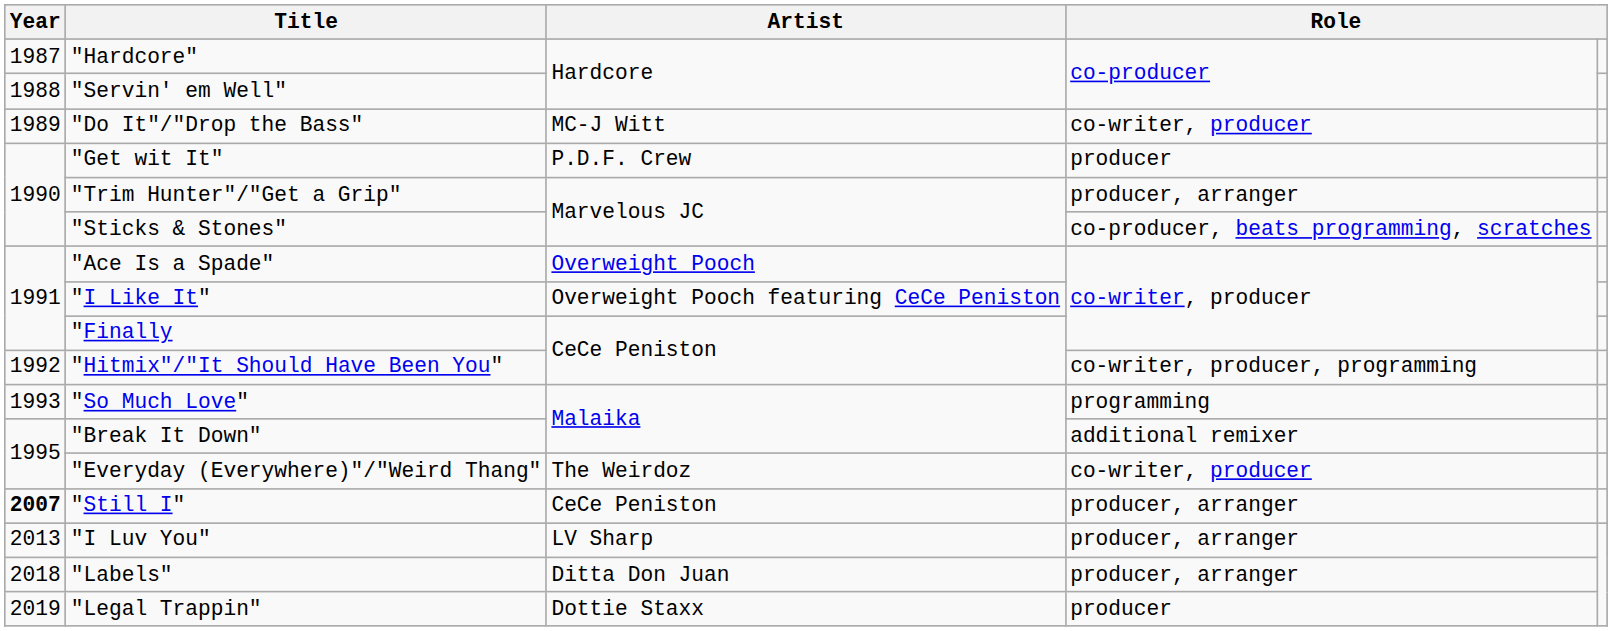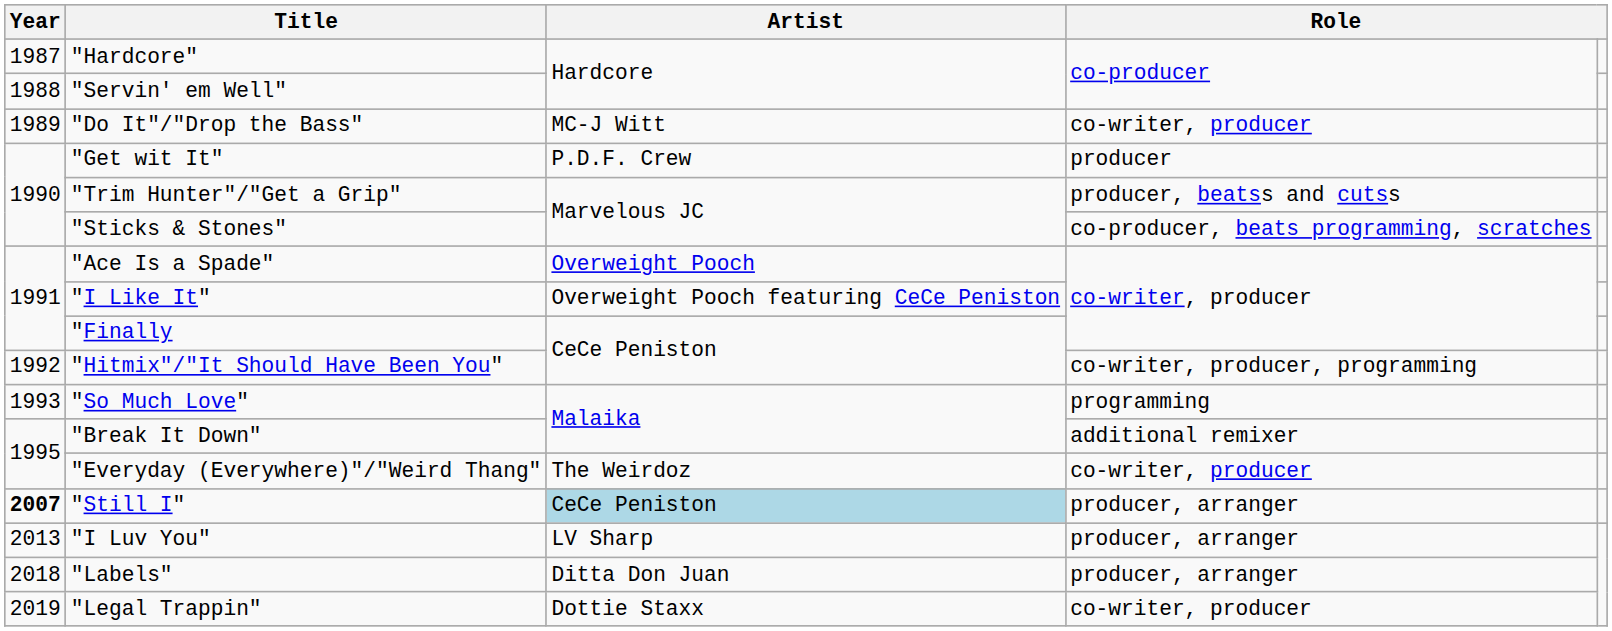 <table class="wikitable">
 <tr>
 <th>Year</th>
 <th>Title</th>
 <th>Artist</th>
 <th colspan=2>Role</th>
 </tr>
 <tr>
 <td>1987</td>
 <td>"Hardcore"</td>
 <td rowspan=2>Hardcore</td>
 <td rowspan=2><a href='#'>co-producer</a></td>
 <td></td>
 </tr>
 <tr>
 <td>1988</td>
 <td>"Servin' em Well"</td>
 <td></td>
 </tr>
 <tr>
 <td>1989</td>
 <td>"Do It"/"Drop the Bass"</td>
 <td>MC-J Witt</td>
 <td>co-writer, <a href='#'>producer</a></td>
 <td></td>
 </tr>
 <tr>
 <td rowspan=3>1990</td>
 <td>"Get wit It"</td>
 <td>P.D.F. Crew</td>
 <td>producer</td>
 <td></td>
 </tr>
 <tr>
 <td>"Trim Hunter"/"Get a Grip"</td>
 <td rowspan=2>Marvelous JC</td>
-<td>producer, arranger</td>
+<td>producer, <a href='#'>beats</a>s and <a href='#'>cuts</a>s</td>
 <td></td>
 </tr>
 <tr>
 <td>"Sticks & Stones"</td>
 <td>co-producer, <a href='#'>beats programming</a>, <a href='#'>scratches</a></td>
 <td></td>
 </tr>
 <tr>
 <td rowspan=3>1991</td>
 <td>"Ace Is a Spade"</td>
 <td><a href='#'>Overweight Pooch</a></td>
 <td rowspan=3><a href='#'>co-writer</a>, producer</td>
 <td></td>
 </tr>
 <tr>
 <td>"<a href='#'>I Like It</a>"</td>
 <td>Overweight Pooch featuring <a href='#'>CeCe Peniston</a></td>
 <td></td>
 </tr>
 <tr>
 <td>"<a href='#'>Finally</a></td>
 <td rowspan=2>CeCe Peniston</td>
 <td></td>
 </tr>
 <tr>
 <td>1992</td>
 <td>"<a href='#'>Hitmix"/"It Should Have Been You</a>"</td>
 <td>co-writer, producer, programming</td>
 <td></td>
 </tr>
 <tr>
 <td>1993</td>
 <td>"<a href='#'>So Much Love</a>"</td>
 <td rowspan=2><a href='#'>Malaika</a></td>
 <td>programming</td>
 <td></td>
 </tr>
 <tr>
 <td rowspan=2>1995</td>
 <td>"Break It Down"</td>
 <td>additional remixer</td>
 <td></td>
 </tr>
 <tr>
 <td>"Everyday (Everywhere)"/"Weird Thang"</td>
 <td>The Weirdoz</td>
 <td>co-writer, <a href='#'>producer</a></td>
 <td></td>
 </tr>
 <tr>
 <td><strong>2007</strong></td>
 <td>"<a href='#'>Still I</a>"</td>
-<td>CeCe Peniston</td>
+<td style="background: lightblue;">CeCe Peniston</td>
 <td>producer, arranger</td>
 <td></td>
 </tr>
 <tr>
 <td>2013</td>
 <td>"I Luv You"</td>
 <td>LV Sharp</td>
 <td>producer, arranger</td>
 </tr>
 <tr>
 <td>2018</td>
 <td>"Labels"</td>
 <td>Ditta Don Juan</td>
 <td>producer, arranger</td>
 </tr>
 <tr>
 <td>2019</td>
 <td>"Legal Trappin"</td>
 <td>Dottie Staxx</td>
-<td>producer</td>
+<td>co-writer, producer</td>
 </tr>
 </table>
